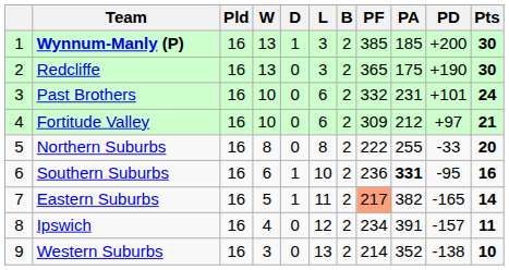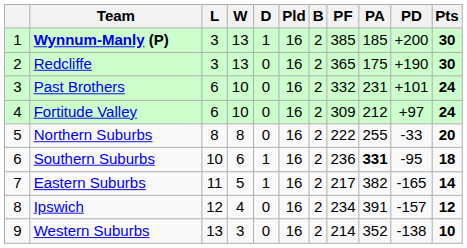 <table class="wikitable" style="text-align:center;">
 <tr>
 <th style="width:20px;"></th>
 <th width="175">Team</th>
-<th style="width:20px;">Pld</th>
+<th style="width:20px;">L</th>
 <th style="width:20px;">W</th>
 <th style="width:20px;">D</th>
-<th style="width:20px;">L</th>
+<th style="width:20px;">Pld</th>
 <th>B</th>
 <th style="width:20px;">PF</th>
 <th style="width:20px;">PA</th>
 <th style="width:20px;">PD</th>
 <th style="width:20px;">Pts</th>
 </tr>
 <tr style="background:#cfc;">
 <td>1</td>
 <td style="text-align:left;"><strong> <a href='#'>Wynnum-Manly</a> (P)</strong></td>
-<td>16</td>
+<td>3</td>
 <td>13</td>
 <td>1</td>
-<td>3</td>
+<td>16</td>
 <td>2</td>
 <td>385</td>
 <td>185</td>
 <td>+200</td>
 <td><strong>30</strong></td>
 </tr>
 <tr style="background:#cfc;">
 <td>2</td>
 <td style="text-align:left;"> <a href='#'>Redcliffe</a></td>
-<td>16</td>
+<td>3</td>
 <td>13</td>
 <td>0</td>
-<td>3</td>
+<td>16</td>
 <td>2</td>
 <td>365</td>
 <td>175</td>
 <td>+190</td>
 <td><strong>30</strong></td>
 </tr>
 <tr style="background:#cfc;">
 <td>3</td>
 <td style="text-align:left;"> <a href='#'>Past Brothers</a></td>
-<td>16</td>
+<td>6</td>
 <td>10</td>
 <td>0</td>
-<td>6</td>
+<td>16</td>
 <td>2</td>
 <td>332</td>
 <td>231</td>
 <td>+101</td>
 <td><strong>24</strong></td>
 </tr>
 <tr style="background:#cfc;">
 <td>4</td>
 <td style="text-align:left;"> <a href='#'>Fortitude Valley</a></td>
-<td>16</td>
+<td>6</td>
 <td>10</td>
 <td>0</td>
-<td>6</td>
+<td>16</td>
 <td>2</td>
 <td>309</td>
 <td>212</td>
 <td>+97</td>
-<td><strong>21</strong></td>
+<td><strong>24</strong></td>
 </tr>
 <tr>
 <td>5</td>
 <td style="text-align:left;"> <a href='#'>Northern Suburbs</a></td>
-<td>16</td>
+<td>8</td>
 <td>8</td>
 <td>0</td>
-<td>8</td>
+<td>16</td>
 <td>2</td>
 <td>222</td>
 <td>255</td>
 <td>-33</td>
 <td><strong>20</strong></td>
 </tr>
 <tr>
 <td>6</td>
 <td style="text-align:left;"> <a href='#'>Southern Suburbs</a></td>
-<td>16</td>
+<td>10</td>
 <td>6</td>
 <td>1</td>
-<td>10</td>
+<td>16</td>
 <td>2</td>
 <td>236</td>
 <td><strong>331</strong></td>
 <td>-95</td>
-<td><strong>16</strong></td>
+<td><strong>18</strong></td>
 </tr>
 <tr>
 <td>7</td>
 <td style="text-align:left;"> <a href='#'>Eastern Suburbs</a></td>
-<td>16</td>
+<td>11</td>
 <td>5</td>
 <td>1</td>
-<td>11</td>
+<td>16</td>
 <td>2</td>
-<td style="background: lightsalmon;">217</td>
+<td>217</td>
 <td>382</td>
 <td>-165</td>
 <td><strong>14</strong></td>
 </tr>
 <tr>
 <td>8</td>
 <td style="text-align:left;"> <a href='#'>Ipswich</a></td>
-<td>16</td>
+<td>12</td>
 <td>4</td>
 <td>0</td>
-<td>12</td>
+<td>16</td>
 <td>2</td>
 <td>234</td>
 <td>391</td>
 <td>-157</td>
-<td><strong>11</strong></td>
+<td><strong>12</strong></td>
 </tr>
 <tr>
 <td>9</td>
 <td style="text-align:left;"> <a href='#'>Western Suburbs</a></td>
-<td>16</td>
+<td>13</td>
 <td>3</td>
 <td>0</td>
-<td>13</td>
+<td>16</td>
 <td>2</td>
 <td>214</td>
 <td>352</td>
 <td>-138</td>
 <td><strong>10</strong></td>
 </tr>
 </table>
